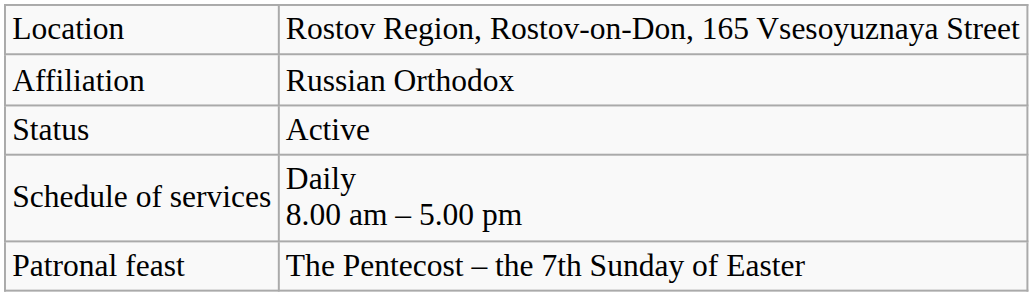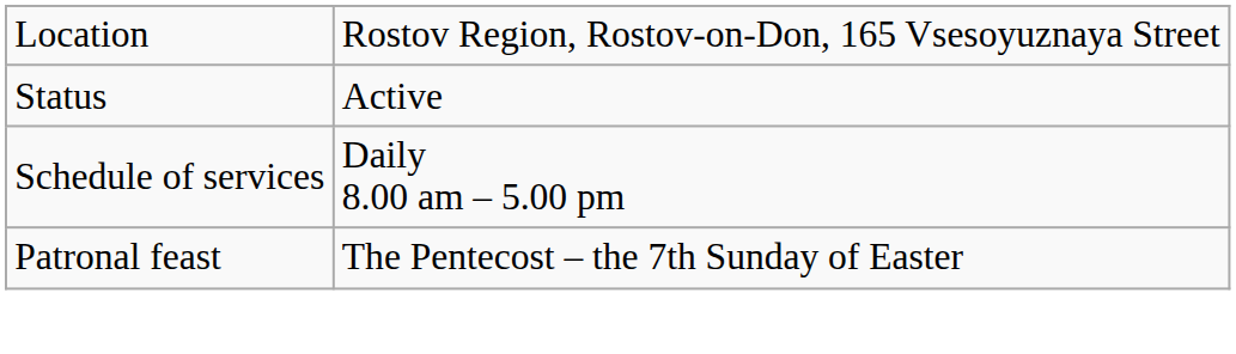 <table class="wikitable">
 <tr>
 <td>Location</td>
 <td>Rostov Region, Rostov-on-Don, 165 Vsesoyuznaya Street</td>
-</tr>
-<tr>
-<td>Affiliation</td>
-<td>Russian Orthodox</td>
 </tr>
 <tr>
 <td>Status</td>
 <td>Active</td>
 </tr>
 <tr>
 <td>Schedule of services</td>
 <td>Daily<br>8.00 am – 5.00 pm</td>
 </tr>
 <tr>
 <td>Patronal feast</td>
 <td>The Pentecost – the 7th Sunday of Easter</td>
 </tr>
 </table>
